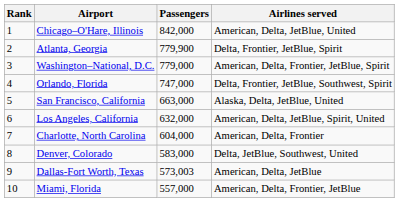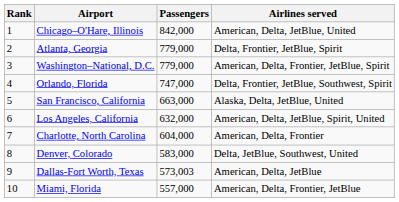 <table class="wikitable sortable" style="font-size: 95%" width=align=>
 <tr>
 <th>Rank</th>
 <th>Airport</th>
 <th>Passengers</th>
 <th>Airlines served</th>
 </tr>
 <tr>
 <td>1</td>
 <td> <a href='#'>Chicago–O'Hare, Illinois</a></td>
 <td>842,000</td>
 <td>American, Delta, JetBlue, United</td>
 </tr>
 <tr>
 <td>2</td>
 <td> <a href='#'>Atlanta, Georgia</a></td>
-<td>779,900</td>
+<td>779,000</td>
 <td>Delta, Frontier, JetBlue, Spirit</td>
 </tr>
 <tr>
 <td>3</td>
 <td> <a href='#'>Washington–National, D.C.</a></td>
 <td>779,000</td>
 <td>American, Delta, Frontier, JetBlue, Spirit</td>
 </tr>
 <tr>
 <td>4</td>
 <td> <a href='#'>Orlando, Florida</a></td>
 <td>747,000</td>
 <td>Delta, Frontier, JetBlue, Southwest, Spirit</td>
 </tr>
 <tr>
 <td>5</td>
 <td> <a href='#'>San Francisco, California</a></td>
 <td>663,000</td>
 <td>Alaska, Delta, JetBlue, United</td>
 </tr>
 <tr>
 <td>6</td>
 <td> <a href='#'>Los Angeles, California</a></td>
 <td>632,000</td>
 <td>American, Delta, JetBlue, Spirit, United</td>
 </tr>
 <tr>
 <td>7</td>
 <td> <a href='#'>Charlotte, North Carolina</a></td>
 <td>604,000</td>
 <td>American, Delta, Frontier</td>
 </tr>
 <tr>
 <td>8</td>
 <td> <a href='#'>Denver, Colorado</a></td>
 <td>583,000</td>
 <td>Delta, JetBlue, Southwest, United</td>
 </tr>
 <tr>
 <td>9</td>
 <td> <a href='#'>Dallas-Fort Worth, Texas</a></td>
 <td>573,003</td>
 <td>American, Delta, JetBlue</td>
 </tr>
 <tr>
 <td>10</td>
 <td> <a href='#'>Miami, Florida</a></td>
 <td>557,000</td>
 <td>American, Delta, Frontier, JetBlue</td>
 </tr>
 </table>
